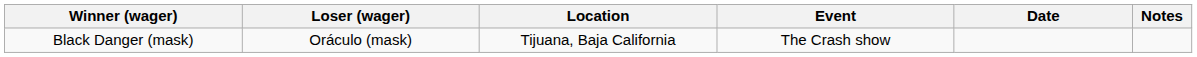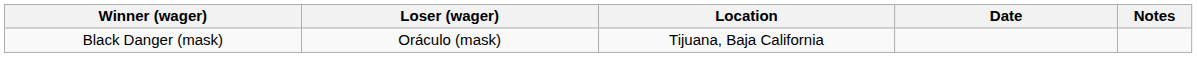 <table class="wikitable sortable" width=100%  style="text-align: center">
 <tr>
 <th width=20% scope="col">Winner (wager)</th>
 <th width=20% scope="col">Loser (wager)</th>
 <th width=20% scope="col">Location</th>
-<th width=20% scope="col">Event</th>
 <th width=15% scope="col">Date</th>
 <th class="unsortable" width=5% scope="col">Notes</th>
 </tr>
 <tr>
 <td>Black Danger (mask)</td>
 <td>Oráculo (mask)</td>
 <td>Tijuana, Baja California</td>
-<td>The Crash show</td>
 <td></td>
 <td></td>
 </tr>
 </table>
